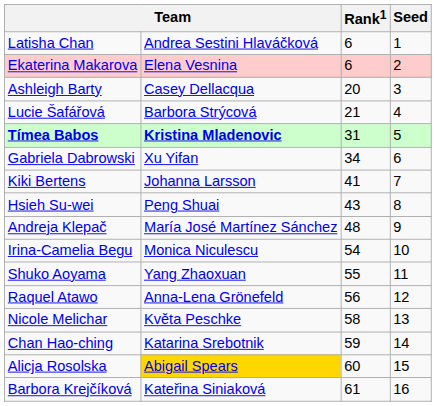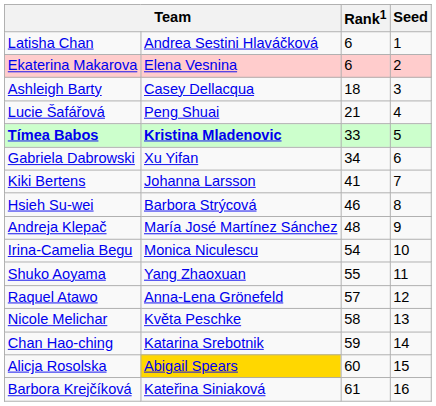 <table class="wikitable">
 <tr>
 <th width="325" colspan=2>Team</th>
 <th>Rank<sup>1</sup></th>
 <th>Seed</th>
 </tr>
 <tr>
 <td> <a href='#'>Latisha Chan</a></td>
 <td> <a href='#'>Andrea Sestini Hlaváčková</a></td>
 <td>6</td>
 <td>1</td>
 </tr>
 <tr style="background:#fcc;">
 <td> <a href='#'>Ekaterina Makarova</a></td>
 <td> <a href='#'>Elena Vesnina</a></td>
 <td>6</td>
 <td>2</td>
 </tr>
 <tr>
 <td> <a href='#'>Ashleigh Barty</a></td>
 <td> <a href='#'>Casey Dellacqua</a></td>
-<td>20</td>
+<td>18</td>
 <td>3</td>
 </tr>
 <tr>
 <td> <a href='#'>Lucie Šafářová</a></td>
-<td> <a href='#'>Barbora Strýcová</a></td>
+<td> <a href='#'>Peng Shuai</a></td>
 <td>21</td>
 <td>4</td>
 </tr>
 <tr style="background:#cfc;">
 <td> <strong><a href='#'>Tímea Babos</a></strong></td>
 <td> <strong><a href='#'>Kristina Mladenovic</a></strong></td>
-<td>31</td>
+<td>33</td>
 <td>5</td>
 </tr>
 <tr>
 <td> <a href='#'>Gabriela Dabrowski</a></td>
 <td> <a href='#'>Xu Yifan</a></td>
 <td>34</td>
 <td>6</td>
 </tr>
 <tr>
 <td> <a href='#'>Kiki Bertens</a></td>
 <td> <a href='#'>Johanna Larsson</a></td>
 <td>41</td>
 <td>7</td>
 </tr>
 <tr>
 <td> <a href='#'>Hsieh Su-wei</a></td>
-<td> <a href='#'>Peng Shuai</a></td>
-<td>43</td>
+<td> <a href='#'>Barbora Strýcová</a></td>
+<td>46</td>
 <td>8</td>
 </tr>
 <tr>
 <td> <a href='#'>Andreja Klepač</a></td>
 <td> <a href='#'>María José Martínez Sánchez</a></td>
 <td>48</td>
 <td>9</td>
 </tr>
 <tr>
 <td> <a href='#'>Irina-Camelia Begu</a></td>
 <td> <a href='#'>Monica Niculescu</a></td>
 <td>54</td>
 <td>10</td>
 </tr>
 <tr>
 <td> <a href='#'>Shuko Aoyama</a></td>
 <td> <a href='#'>Yang Zhaoxuan</a></td>
 <td>55</td>
 <td>11</td>
 </tr>
 <tr>
 <td> <a href='#'>Raquel Atawo</a></td>
 <td> <a href='#'>Anna-Lena Grönefeld</a></td>
-<td>56</td>
+<td>57</td>
 <td>12</td>
 </tr>
 <tr>
 <td> <a href='#'>Nicole Melichar</a></td>
 <td> <a href='#'>Květa Peschke</a></td>
 <td>58</td>
 <td>13</td>
 </tr>
 <tr>
 <td> <a href='#'>Chan Hao-ching</a></td>
 <td> <a href='#'>Katarina Srebotnik</a></td>
 <td>59</td>
 <td>14</td>
 </tr>
 <tr>
 <td> <a href='#'>Alicja Rosolska</a></td>
 <td style="background: gold;"> <a href='#'>Abigail Spears</a></td>
 <td>60</td>
 <td>15</td>
 </tr>
 <tr>
 <td> <a href='#'>Barbora Krejčíková</a></td>
 <td> <a href='#'>Kateřina Siniaková</a></td>
 <td>61</td>
 <td>16</td>
 </tr>
 </table>
